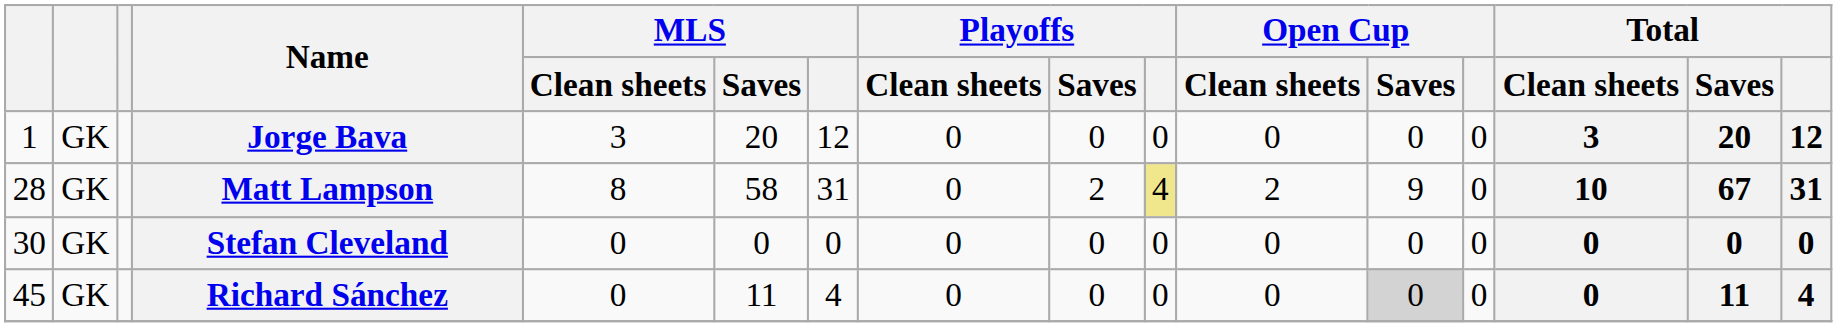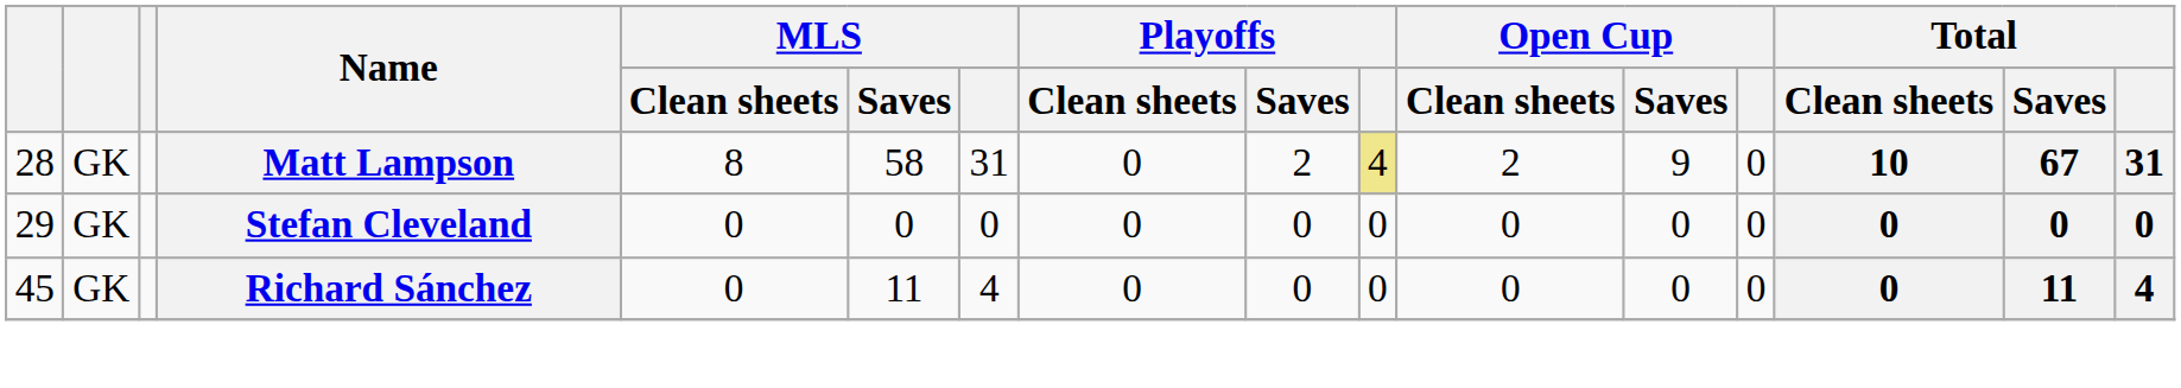 <table class="wikitable sortable" style="text-align:center">
 <tr>
 <th rowspan="2"></th>
 <th rowspan="2"></th>
 <th rowspan="2"></th>
 <th rowspan="2" style="width:180px;">Name</th>
 <th colspan="3" style="width:87px;"><a href='#'>MLS</a></th>
 <th colspan="3" style="width:87px;"><a href='#'>Playoffs</a></th>
 <th colspan="3" style="width:87px;"><a href='#'>Open Cup</a></th>
 <th colspan="3" style="width:87px;">Total</th>
 </tr>
 <tr>
 <th>Clean sheets</th>
 <th>Saves</th>
 <th></th>
 <th>Clean sheets</th>
 <th>Saves</th>
 <th></th>
 <th>Clean sheets</th>
 <th>Saves</th>
 <th></th>
 <th>Clean sheets</th>
 <th>Saves</th>
 <th></th>
 </tr>
 <tr>
-<td>1</td>
-<td>GK</td>
-<td></td>
-<th><a href='#'>Jorge Bava</a><br></th>
-<td>3</td>
-<td>20</td>
-<td>12<br></td>
-<td>0</td>
-<td>0</td>
-<td>0<br></td>
-<td>0</td>
-<td>0</td>
-<td>0<br></td>
-<th>3</th>
-<th>20</th>
-<th>12</th>
-</tr>
-<tr>
 <td>28</td>
 <td>GK</td>
 <td></td>
 <th><a href='#'>Matt Lampson</a><br></th>
 <td>8</td>
 <td>58</td>
 <td>31<br></td>
 <td>0</td>
 <td>2</td>
 <td style="background: khaki;">4<br></td>
 <td>2</td>
 <td>9</td>
 <td>0<br></td>
 <th>10</th>
 <th>67</th>
 <th>31</th>
 </tr>
 <tr>
-<td>30</td>
+<td>29</td>
 <td>GK</td>
 <td></td>
 <th><a href='#'>Stefan Cleveland</a><br></th>
 <td>0</td>
 <td>0</td>
 <td>0<br></td>
 <td>0</td>
 <td>0</td>
 <td>0<br></td>
 <td>0</td>
 <td>0</td>
 <td>0<br></td>
 <th>0</th>
 <th>0</th>
 <th>0</th>
 </tr>
 <tr>
 <td>45</td>
 <td>GK</td>
 <td></td>
 <th><a href='#'>Richard Sánchez</a><br></th>
 <td>0</td>
 <td>11</td>
 <td>4<br></td>
 <td>0</td>
 <td>0</td>
 <td>0<br></td>
 <td>0</td>
-<td style="background: lightgrey;">0</td>
+<td>0</td>
 <td>0<br></td>
 <th>0</th>
 <th>11</th>
 <th>4</th>
 </tr>
 <tr>
 </tr>
 </table>
